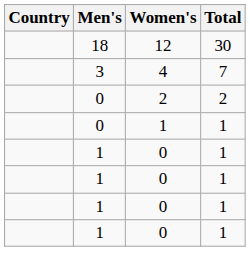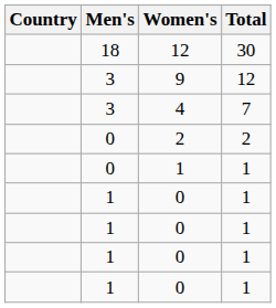 <table class="wikitable sortable" style="text-align:center">
 <tr>
 <th>Country</th>
 <th>Men's</th>
 <th>Women's</th>
 <th>Total</th>
 </tr>
 <tr>
 <td align="left"></td>
 <td>18</td>
 <td>12</td>
 <td>30</td>
+</tr>
+<tr>
+<td align="left"></td>
+<td>3</td>
+<td>9</td>
+<td>12</td>
 </tr>
 <tr>
 <td align="left"></td>
 <td>3</td>
 <td>4</td>
 <td>7</td>
 </tr>
 <tr>
 <td align="left"></td>
 <td>0</td>
 <td>2</td>
 <td>2</td>
 </tr>
 <tr>
 <td align="left"></td>
 <td>0</td>
 <td>1</td>
 <td>1</td>
 </tr>
 <tr>
 <td align="left"></td>
 <td>1</td>
 <td>0</td>
 <td>1</td>
 </tr>
 <tr>
 <td align="left"></td>
 <td>1</td>
 <td>0</td>
 <td>1</td>
 </tr>
 <tr>
 <td align="left"></td>
 <td>1</td>
 <td>0</td>
 <td>1</td>
 </tr>
 <tr>
 <td align="left"></td>
 <td>1</td>
 <td>0</td>
 <td>1</td>
 </tr>
 </table>
